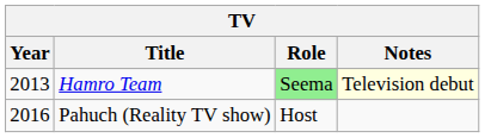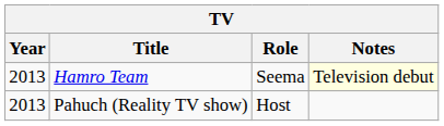 <table class="wikitable">
 <tr>
 <th colspan=4>TV</th>
 </tr>
 <tr>
 <th>Year</th>
 <th>Title</th>
 <th>Role</th>
 <th>Notes</th>
 </tr>
 <tr>
 <td>2013</td>
 <td><em><a href='#'>Hamro Team</a></em></td>
-<td style="background: lightgreen;">Seema</td>
+<td>Seema</td>
 <td style="background: lightyellow;">Television debut</td>
 </tr>
 <tr>
-<td>2016</td>
+<td>2013</td>
 <td>Pahuch (Reality TV show)</td>
 <td>Host</td>
 <td></td>
 </tr>
 </table>
